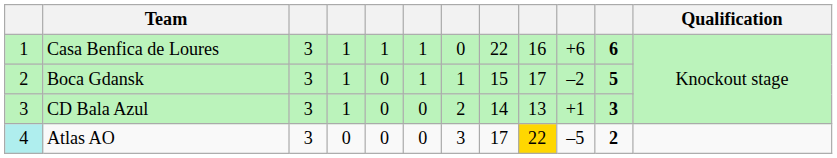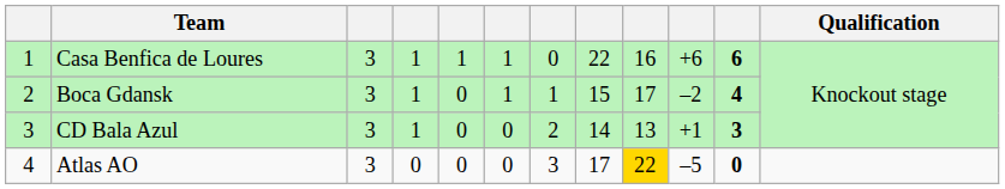 <table class="wikitable" style="font-size: 95%">
 <tr>
 <th width="25"></th>
 <th width="200">Team</th>
 <th width="25"></th>
 <th width="25"></th>
 <th width="25"></th>
 <th width="25"></th>
 <th width="25"></th>
 <th width="25"></th>
 <th width="25"></th>
 <th width="25"></th>
 <th width="25"></th>
 <th width="160">Qualification</th>
 </tr>
 <tr align=center bgcolor=#bbf3bb>
 <td>1</td>
 <td align=left> Casa Benfica de Loures</td>
 <td>3</td>
 <td>1</td>
 <td>1</td>
 <td>1</td>
 <td>0</td>
 <td>22</td>
 <td>16</td>
 <td>+6</td>
 <td><strong>6</strong></td>
 <td rowspan=3>Knockout stage</td>
 </tr>
 <tr align=center bgcolor=#bbf3bb>
 <td>2</td>
 <td align=left> Boca Gdansk</td>
 <td>3</td>
 <td>1</td>
 <td>0</td>
 <td>1</td>
 <td>1</td>
 <td>15</td>
 <td>17</td>
 <td>–2</td>
-<td><strong>5</strong></td>
+<td><strong>4</strong></td>
 </tr>
 <tr align=center bgcolor=#bbf3bb>
 <td>3</td>
 <td align=left> CD Bala Azul</td>
 <td>3</td>
 <td>1</td>
 <td>0</td>
 <td>0</td>
 <td>2</td>
 <td>14</td>
 <td>13</td>
 <td>+1</td>
 <td><strong>3</strong></td>
 </tr>
 <tr align=center>
-<td style="background: paleturquoise;">4</td>
+<td>4</td>
 <td align=left> Atlas AO</td>
 <td>3</td>
 <td>0</td>
 <td>0</td>
 <td>0</td>
 <td>3</td>
 <td>17</td>
 <td style="background: gold;">22</td>
 <td>–5</td>
-<td><strong>2</strong></td>
+<td><strong>0</strong></td>
 <td></td>
 </tr>
 </table>
